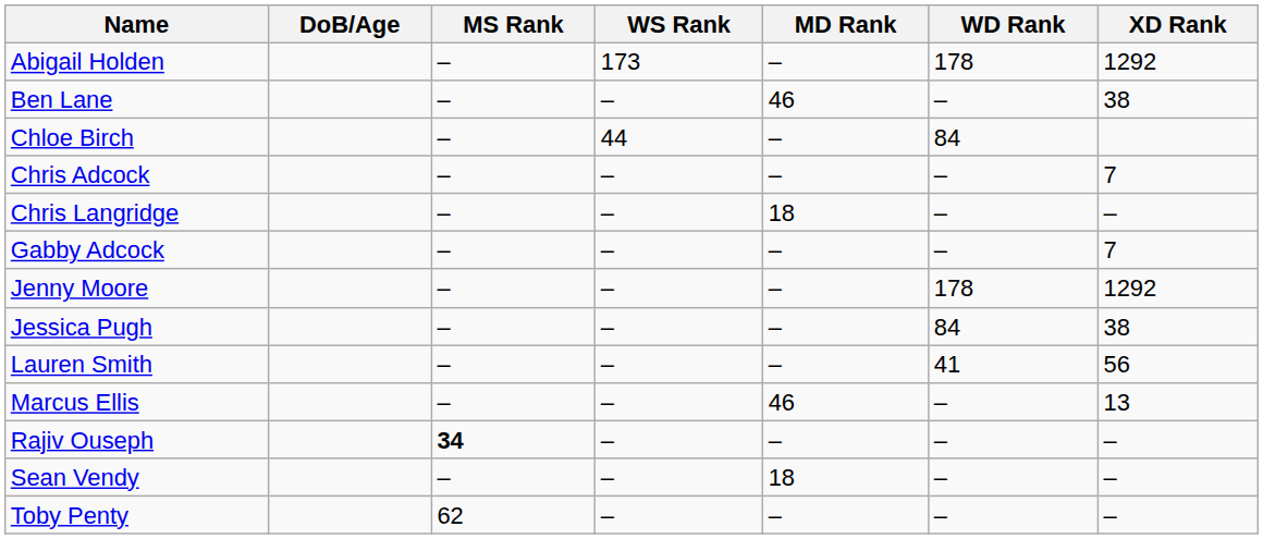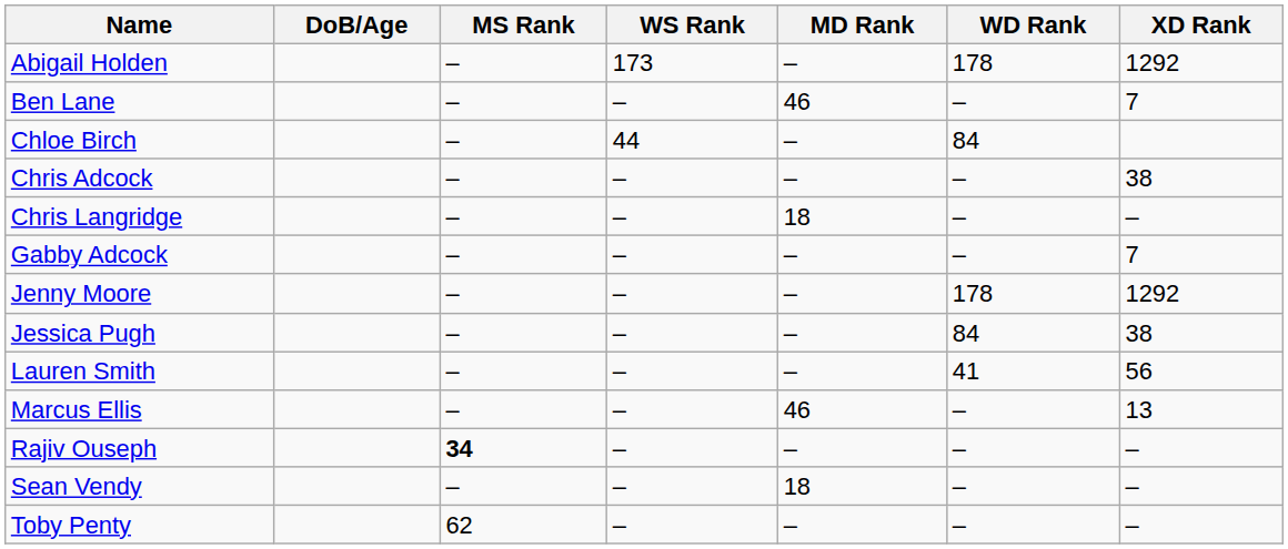 <table class="wikitable"  style="width:800px; font-size:95%;">
 <tr>
 <th align="left">Name</th>
 <th align="left">DoB/Age</th>
 <th align="left">MS Rank</th>
 <th align="left">WS Rank</th>
 <th align="left">MD Rank</th>
 <th align="left">WD Rank</th>
 <th align="left">XD Rank</th>
 </tr>
 <tr>
 <td><a href='#'>Abigail Holden</a></td>
 <td></td>
 <td>–</td>
 <td>173</td>
 <td>–</td>
 <td>178</td>
 <td>1292</td>
 </tr>
 <tr>
 <td><a href='#'>Ben Lane</a></td>
 <td></td>
 <td>–</td>
 <td>–</td>
 <td>46</td>
 <td>–</td>
-<td>38</td>
+<td>7</td>
 </tr>
 <tr>
 <td><a href='#'>Chloe Birch</a></td>
 <td></td>
 <td>–</td>
 <td>44</td>
 <td>–</td>
 <td>84</td>
 <td></td>
 </tr>
 <tr>
 <td><a href='#'>Chris Adcock</a></td>
 <td></td>
 <td>–</td>
 <td>–</td>
 <td>–</td>
 <td>–</td>
-<td>7</td>
+<td>38</td>
 </tr>
 <tr>
 <td><a href='#'>Chris Langridge</a></td>
 <td></td>
 <td>–</td>
 <td>–</td>
 <td>18</td>
 <td>–</td>
 <td>–</td>
 </tr>
 <tr>
 <td><a href='#'>Gabby Adcock</a></td>
 <td></td>
 <td>–</td>
 <td>–</td>
 <td>–</td>
 <td>–</td>
 <td>7</td>
 </tr>
 <tr>
 <td><a href='#'>Jenny Moore</a></td>
 <td></td>
 <td>–</td>
 <td>–</td>
 <td>–</td>
 <td>178</td>
 <td>1292</td>
 </tr>
 <tr>
 <td><a href='#'>Jessica Pugh</a></td>
 <td></td>
 <td>–</td>
 <td>–</td>
 <td>–</td>
 <td>84</td>
 <td>38</td>
 </tr>
 <tr>
 <td><a href='#'>Lauren Smith</a></td>
 <td></td>
 <td>–</td>
 <td>–</td>
 <td>–</td>
 <td>41</td>
 <td>56</td>
 </tr>
 <tr>
 <td><a href='#'>Marcus Ellis</a></td>
 <td></td>
 <td>–</td>
 <td>–</td>
 <td>46</td>
 <td>–</td>
 <td>13</td>
 </tr>
 <tr>
 <td><a href='#'>Rajiv Ouseph</a></td>
 <td></td>
 <td><strong>34</strong></td>
 <td>–</td>
 <td>–</td>
 <td>–</td>
 <td>–</td>
 </tr>
 <tr>
 <td><a href='#'>Sean Vendy</a></td>
 <td></td>
 <td>–</td>
 <td>–</td>
 <td>18</td>
 <td>–</td>
 <td>–</td>
 </tr>
 <tr>
 <td><a href='#'>Toby Penty</a></td>
 <td></td>
 <td>62</td>
 <td>–</td>
 <td>–</td>
 <td>–</td>
 <td>–</td>
 </tr>
 </table>
